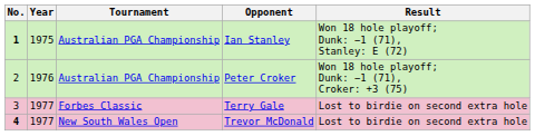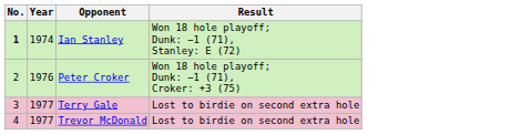 <table class="wikitable" style="font-size:95%;">
 <tr>
 <th>No.</th>
 <th>Year</th>
-<th>Tournament</th>
 <th>Opponent</th>
 <th>Result</th>
 </tr>
 <tr style="background:#D0F0C0;">
 <td align=center><strong>1</strong></td>
-<td>1975</td>
-<td><a href='#'>Australian PGA Championship</a></td>
+<td>1974</td>
 <td> <a href='#'>Ian Stanley</a></td>
 <td>Won 18 hole playoff;<br>Dunk: −1 (71),<br>Stanley: E (72)</td>
 </tr>
 <tr style="background:#D0F0C0;">
 <td align=center>2</td>
 <td>1976</td>
-<td><a href='#'>Australian PGA Championship</a></td>
 <td> <a href='#'>Peter Croker</a></td>
 <td>Won 18 hole playoff;<br>Dunk: −1 (71),<br>Croker: +3 (75)</td>
 </tr>
 <tr style="background:#F2C1D1;">
 <td align=center>3</td>
 <td>1977</td>
-<td><a href='#'>Forbes Classic</a></td>
 <td> <a href='#'>Terry Gale</a></td>
 <td>Lost to birdie on second extra hole</td>
 </tr>
 <tr style="background:#F2C1D1;">
-<td align=center><strong>4</strong></td>
+<td align=center>4</td>
 <td>1977</td>
-<td><a href='#'>New South Wales Open</a></td>
 <td> <a href='#'>Trevor McDonald</a></td>
 <td>Lost to birdie on second extra hole</td>
 </tr>
 </table>
